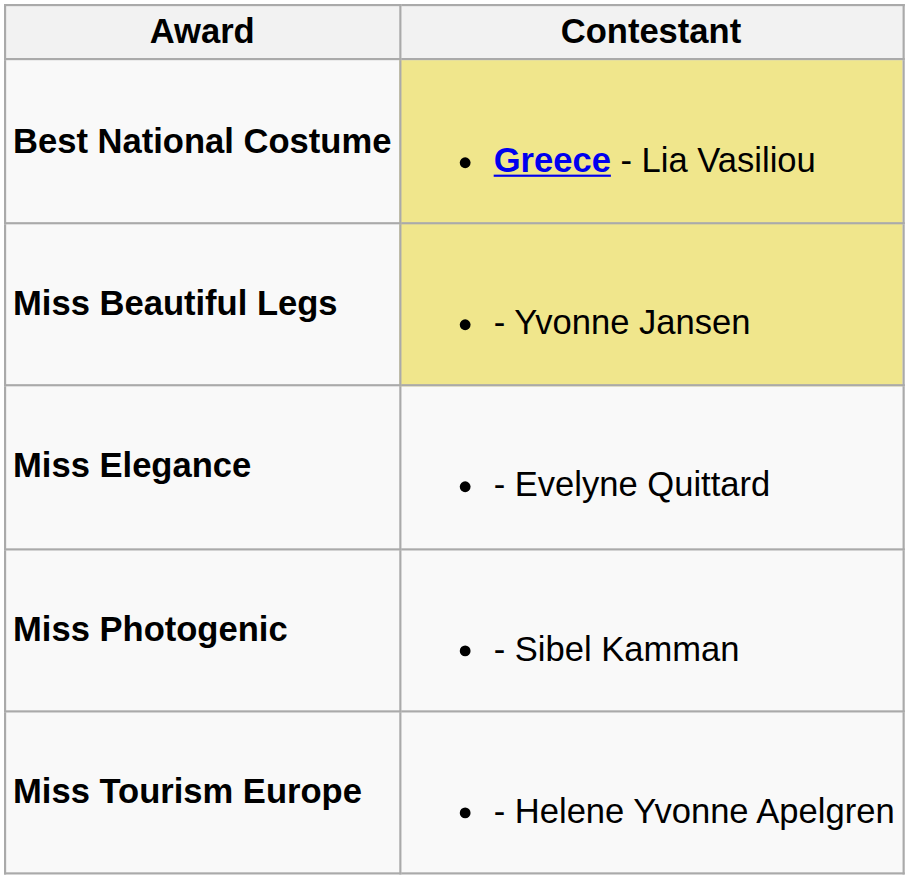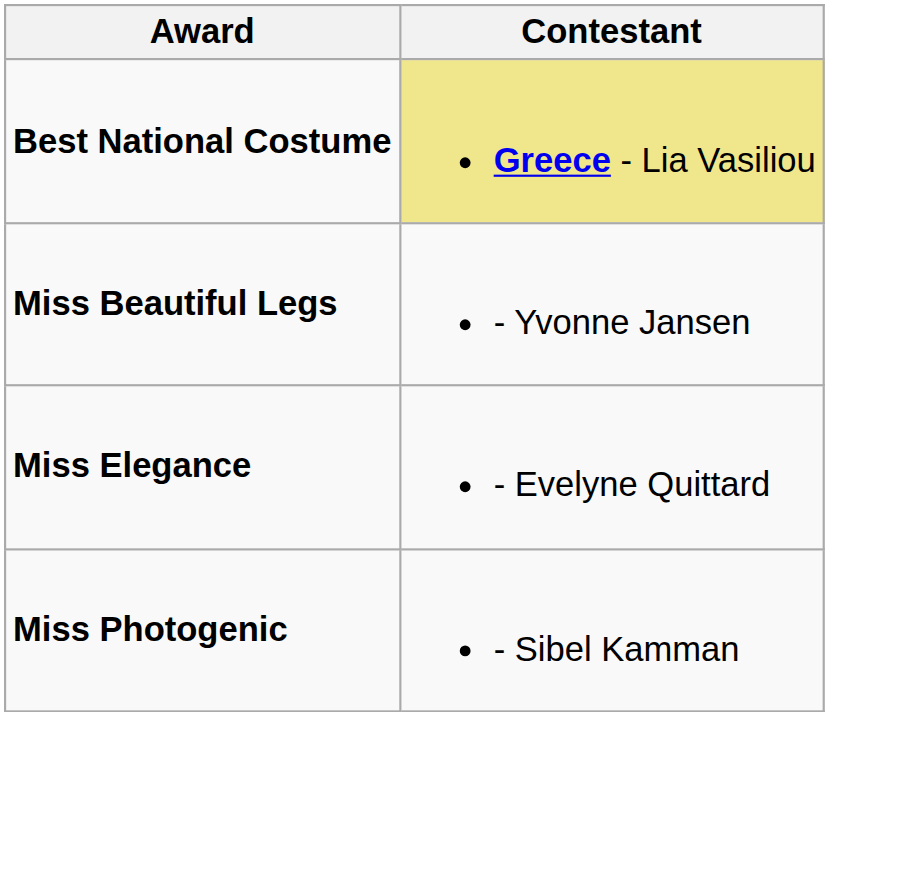 <table class="wikitable" border="1">
 <tr>
 <th>Award</th>
 <th>Contestant</th>
 </tr>
 <tr>
 <td><strong>Best National Costume</strong></td>
 <td style="background: khaki;"><br><ul><li><strong> <a href='#'>Greece</a></strong> - Lia Vasiliou</li></ul></td>
 </tr>
 <tr>
 <td><strong>Miss Beautiful Legs</strong></td>
-<td style="background: khaki;"><br><ul><li><strong></strong> - Yvonne Jansen</li></ul></td>
+<td><br><ul><li><strong></strong> - Yvonne Jansen</li></ul></td>
 </tr>
 <tr>
 <td><strong>Miss Elegance</strong></td>
 <td><br><ul><li><strong></strong> - Evelyne Quittard</li></ul></td>
 </tr>
 <tr>
 <td><strong>Miss Photogenic</strong></td>
 <td><br><ul><li><strong></strong> - Sibel Kamman</li></ul></td>
 </tr>
-<tr>
-<td><strong>Miss Tourism Europe</strong></td>
-<td><br><ul><li><strong></strong> - Helene Yvonne Apelgren</li></ul></td>
-</tr>
 </table>
